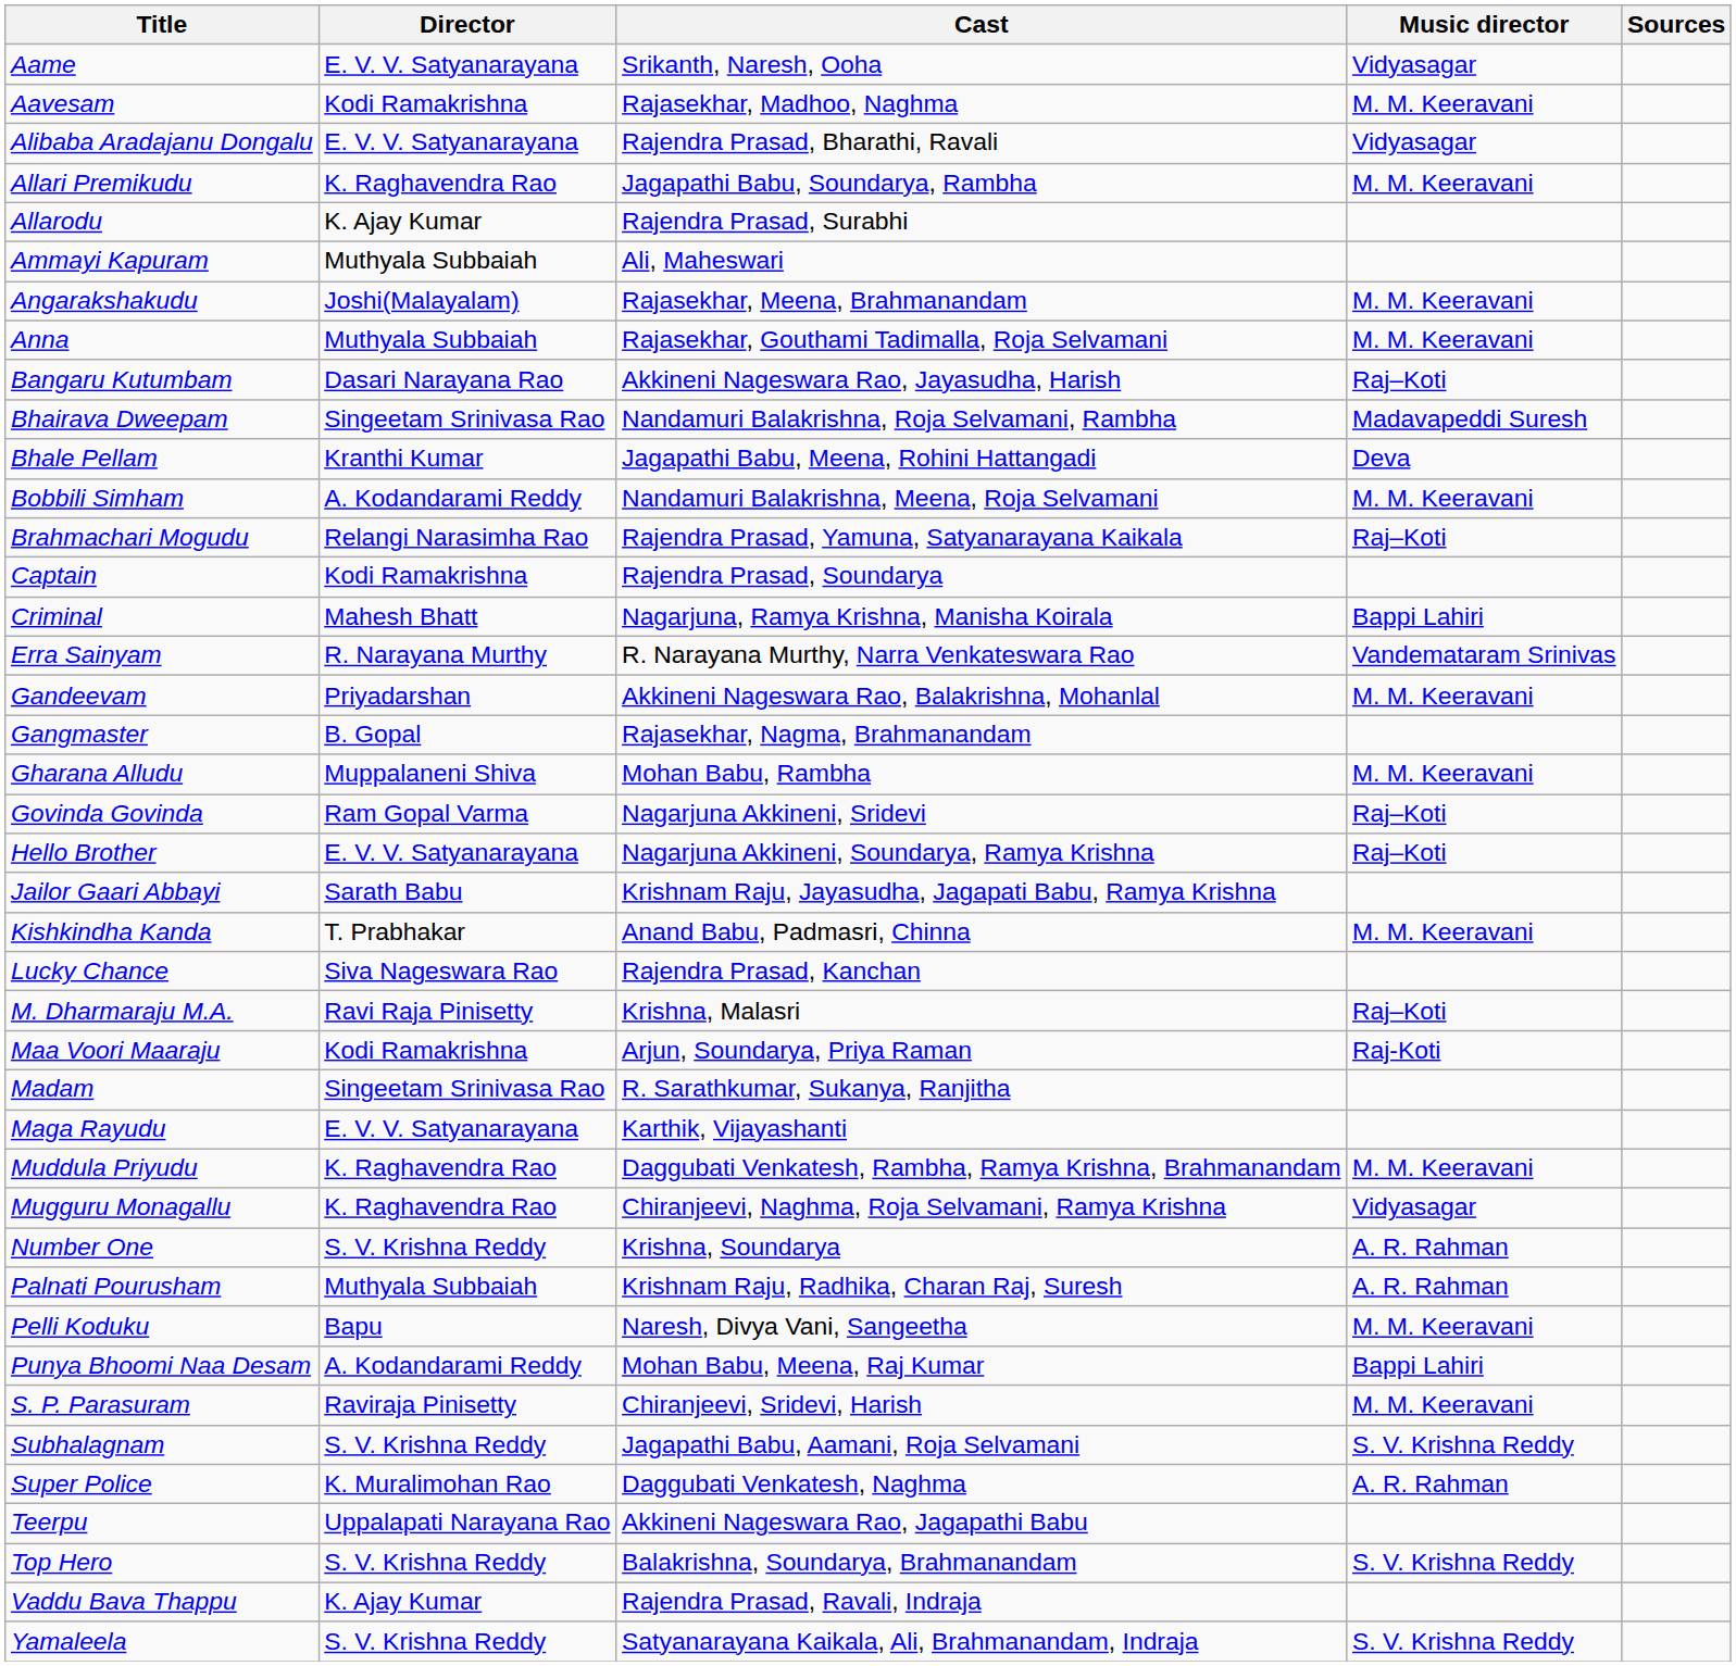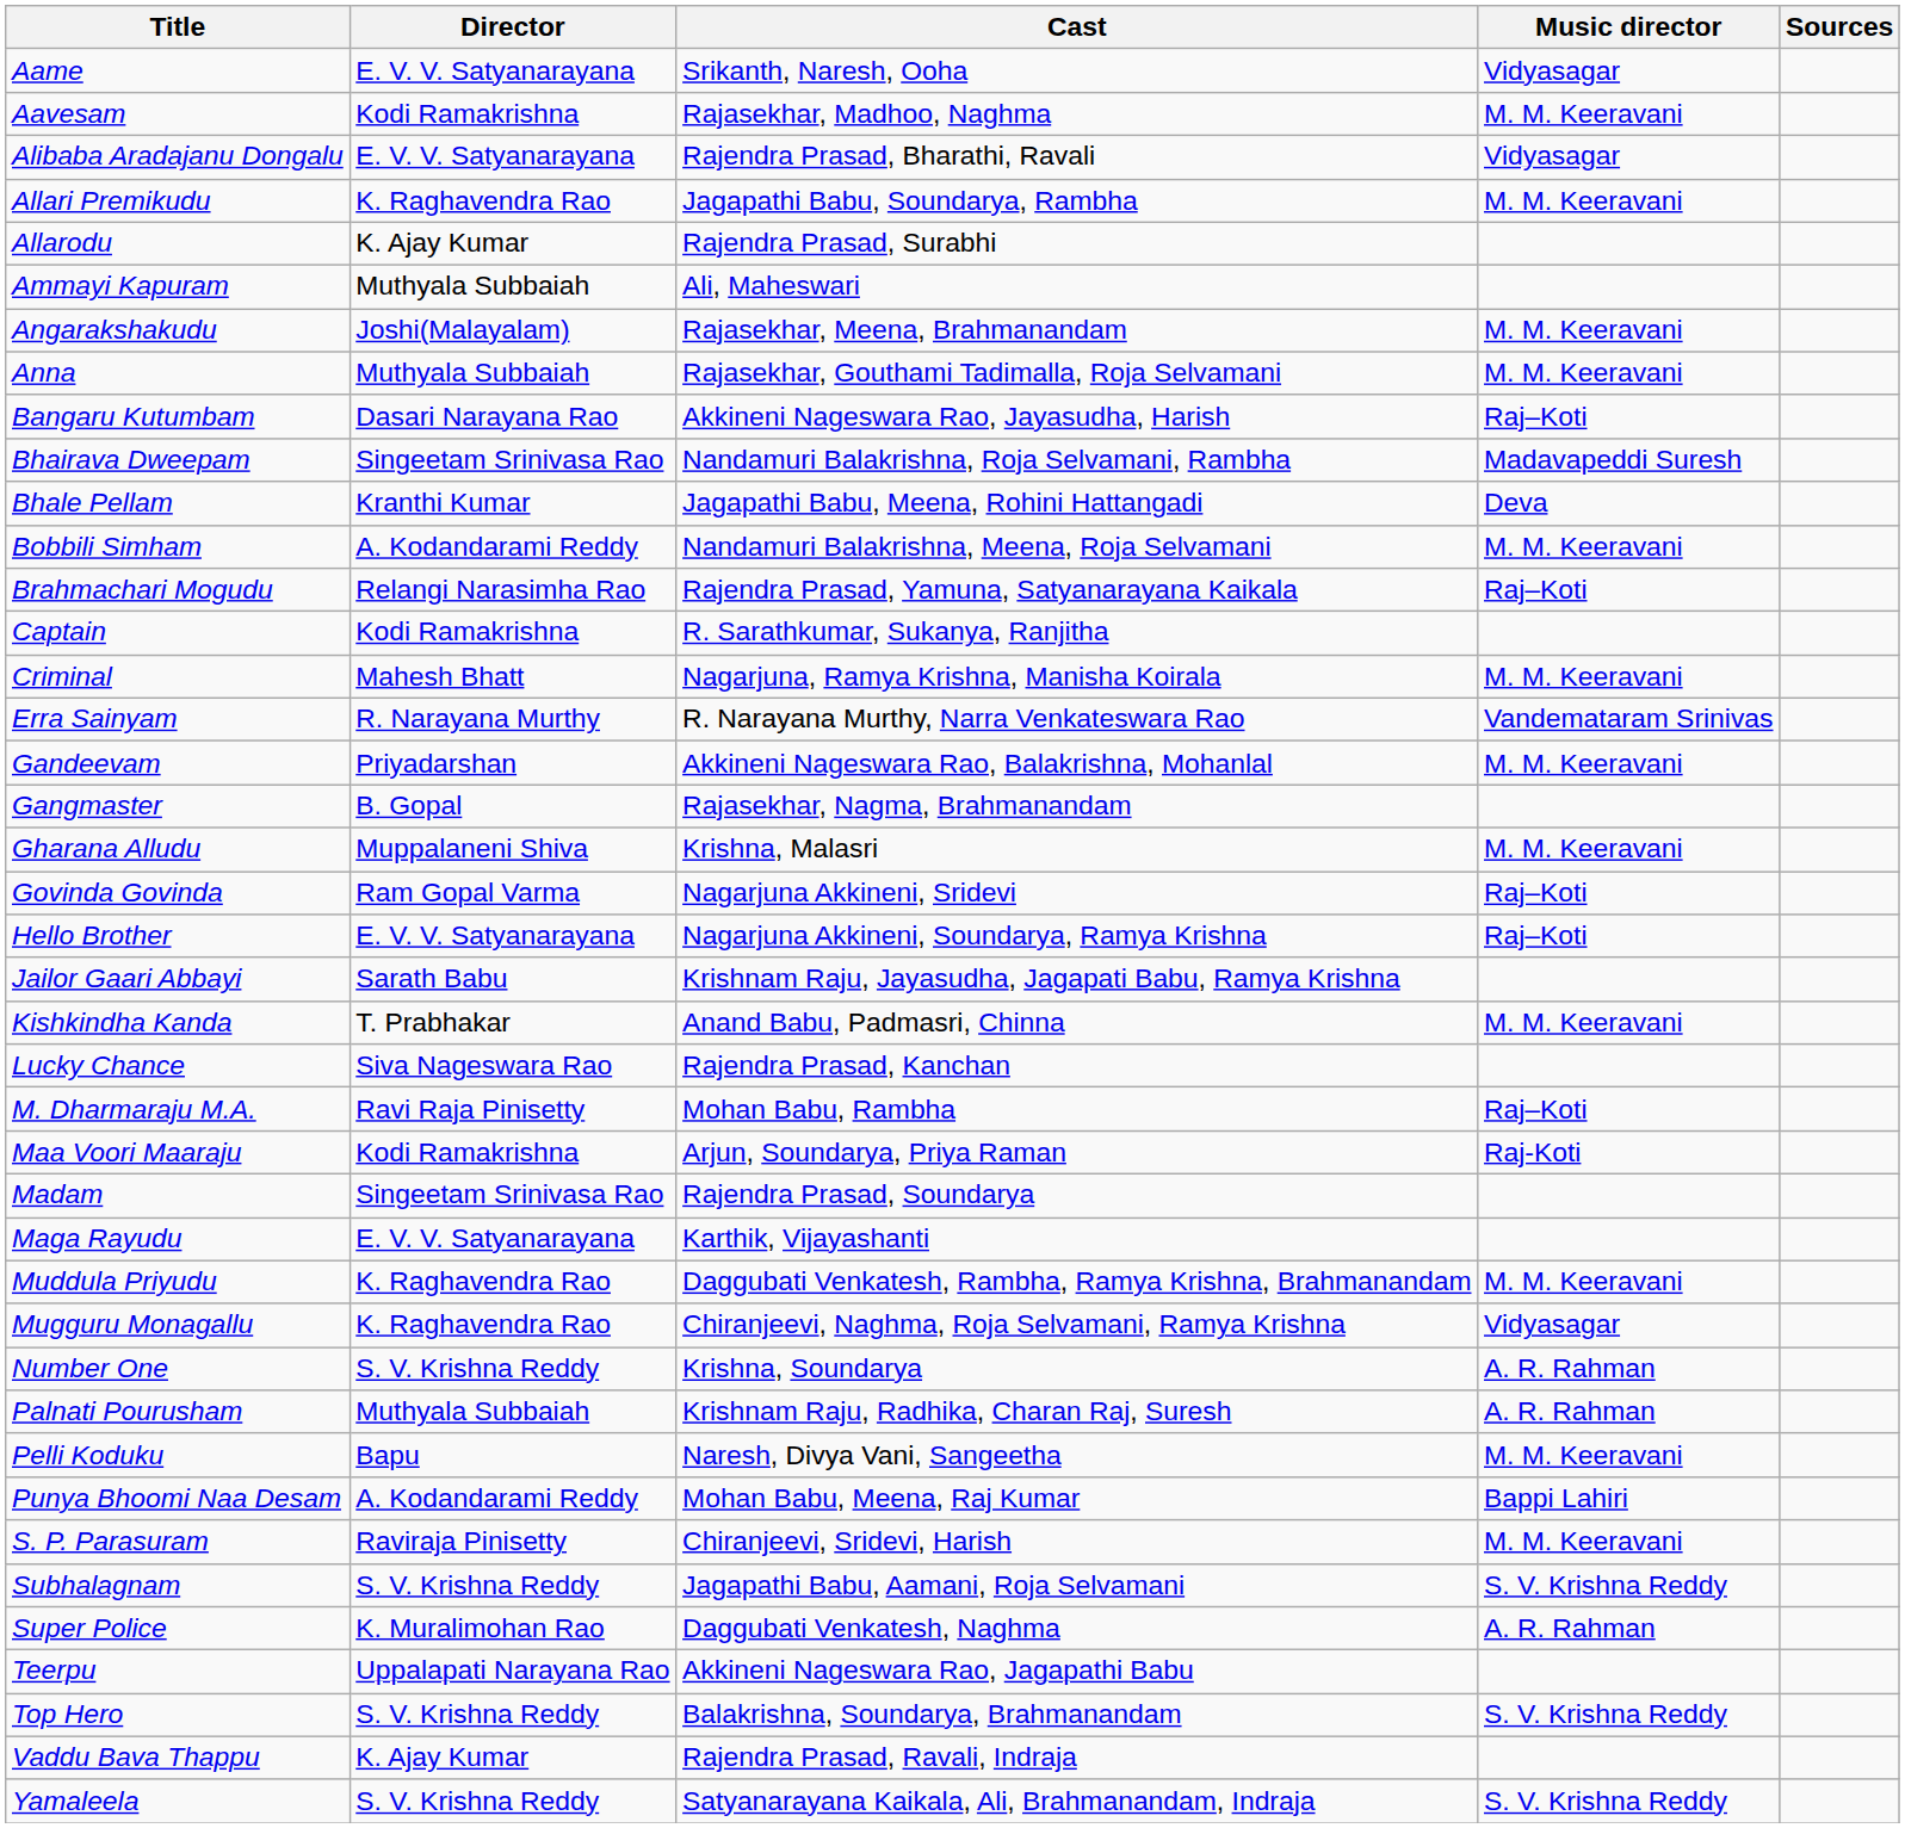 <table class="wikitable">
 <tr>
 <th>Title</th>
 <th>Director</th>
 <th>Cast</th>
 <th>Music director</th>
 <th>Sources</th>
 </tr>
 <tr>
 <td><em><a href='#'>Aame</a></em></td>
 <td><a href='#'>E. V. V. Satyanarayana</a></td>
 <td><a href='#'>Srikanth</a>, <a href='#'>Naresh</a>, <a href='#'>Ooha</a></td>
 <td><a href='#'>Vidyasagar</a></td>
 <td></td>
 </tr>
 <tr>
 <td><em><a href='#'>Aavesam</a></em></td>
 <td><a href='#'>Kodi Ramakrishna</a></td>
 <td><a href='#'>Rajasekhar</a>, <a href='#'>Madhoo</a>, <a href='#'>Naghma</a></td>
 <td><a href='#'>M. M. Keeravani</a></td>
 <td></td>
 </tr>
 <tr>
 <td><em><a href='#'>Alibaba Aradajanu Dongalu</a></em></td>
 <td><a href='#'>E. V. V. Satyanarayana</a></td>
 <td><a href='#'>Rajendra Prasad</a>, Bharathi, Ravali</td>
 <td><a href='#'>Vidyasagar</a></td>
 <td></td>
 </tr>
 <tr>
 <td><em><a href='#'>Allari Premikudu</a></em></td>
 <td><a href='#'>K. Raghavendra Rao</a></td>
 <td><a href='#'>Jagapathi Babu</a>, <a href='#'>Soundarya</a>, <a href='#'>Rambha</a></td>
 <td><a href='#'>M. M. Keeravani</a></td>
 <td></td>
 </tr>
 <tr>
 <td><em><a href='#'>Allarodu</a></em></td>
 <td>K. Ajay Kumar</td>
 <td><a href='#'>Rajendra Prasad</a>, Surabhi</td>
 <td></td>
 <td></td>
 </tr>
 <tr>
 <td><em><a href='#'>Ammayi Kapuram</a></em></td>
 <td>Muthyala Subbaiah</td>
 <td><a href='#'>Ali</a>, <a href='#'>Maheswari</a></td>
 <td></td>
 <td></td>
 </tr>
 <tr>
 <td><em><a href='#'>Angarakshakudu</a></em></td>
 <td><a href='#'>Joshi(Malayalam)</a></td>
 <td><a href='#'>Rajasekhar</a>, <a href='#'>Meena</a>, <a href='#'>Brahmanandam</a></td>
 <td><a href='#'>M. M. Keeravani</a></td>
 <td></td>
 </tr>
 <tr>
 <td><em><a href='#'>Anna</a></em></td>
 <td><a href='#'>Muthyala Subbaiah</a></td>
 <td><a href='#'>Rajasekhar</a>, <a href='#'>Gouthami Tadimalla</a>, <a href='#'>Roja Selvamani</a></td>
 <td><a href='#'>M. M. Keeravani</a></td>
 <td></td>
 </tr>
 <tr>
 <td><em><a href='#'>Bangaru Kutumbam</a></em></td>
 <td><a href='#'>Dasari Narayana Rao</a></td>
 <td><a href='#'>Akkineni Nageswara Rao</a>, <a href='#'>Jayasudha</a>, <a href='#'>Harish</a></td>
 <td><a href='#'>Raj–Koti</a></td>
 <td></td>
 </tr>
 <tr>
 <td><em><a href='#'>Bhairava Dweepam</a></em></td>
 <td><a href='#'>Singeetam Srinivasa Rao</a></td>
 <td><a href='#'>Nandamuri Balakrishna</a>, <a href='#'>Roja Selvamani</a>, <a href='#'>Rambha</a></td>
 <td><a href='#'>Madavapeddi Suresh</a></td>
 <td></td>
 </tr>
 <tr>
 <td><em><a href='#'>Bhale Pellam</a></em></td>
 <td><a href='#'>Kranthi Kumar</a></td>
 <td><a href='#'>Jagapathi Babu</a>, <a href='#'>Meena</a>, <a href='#'>Rohini Hattangadi</a></td>
 <td><a href='#'>Deva</a></td>
 <td></td>
 </tr>
 <tr>
 <td><em><a href='#'>Bobbili Simham</a></em></td>
 <td><a href='#'>A. Kodandarami Reddy</a></td>
 <td><a href='#'>Nandamuri Balakrishna</a>, <a href='#'>Meena</a>, <a href='#'>Roja Selvamani</a></td>
 <td><a href='#'>M. M. Keeravani</a></td>
 <td></td>
 </tr>
 <tr>
 <td><em><a href='#'>Brahmachari Mogudu</a></em></td>
 <td><a href='#'>Relangi Narasimha Rao</a></td>
 <td><a href='#'>Rajendra Prasad</a>, <a href='#'>Yamuna</a>, <a href='#'>Satyanarayana Kaikala</a></td>
 <td><a href='#'>Raj–Koti</a></td>
 <td></td>
 </tr>
 <tr>
 <td><em><a href='#'>Captain</a></em></td>
 <td><a href='#'>Kodi Ramakrishna</a></td>
-<td><a href='#'>Rajendra Prasad</a>, <a href='#'>Soundarya</a></td>
+<td><a href='#'>R. Sarathkumar</a>, <a href='#'>Sukanya</a>, <a href='#'>Ranjitha</a></td>
 <td></td>
 <td></td>
 </tr>
 <tr>
 <td><em><a href='#'>Criminal</a></em></td>
 <td><a href='#'>Mahesh Bhatt</a></td>
 <td><a href='#'>Nagarjuna</a>, <a href='#'>Ramya Krishna</a>, <a href='#'>Manisha Koirala</a></td>
-<td><a href='#'>Bappi Lahiri</a></td>
+<td><a href='#'>M. M. Keeravani</a></td>
 <td></td>
 </tr>
 <tr>
 <td><em><a href='#'>Erra Sainyam</a></em></td>
 <td><a href='#'>R. Narayana Murthy</a></td>
 <td>R. Narayana Murthy, <a href='#'>Narra Venkateswara Rao</a></td>
 <td><a href='#'>Vandemataram Srinivas</a></td>
 <td></td>
 </tr>
 <tr>
 <td><em><a href='#'>Gandeevam</a></em></td>
 <td><a href='#'>Priyadarshan</a></td>
 <td><a href='#'>Akkineni Nageswara Rao</a>, <a href='#'>Balakrishna</a>, <a href='#'>Mohanlal</a></td>
 <td><a href='#'>M. M. Keeravani</a></td>
 <td></td>
 </tr>
 <tr>
 <td><em><a href='#'>Gangmaster</a></em></td>
 <td><a href='#'>B. Gopal</a></td>
 <td><a href='#'>Rajasekhar</a>, <a href='#'>Nagma</a>, <a href='#'>Brahmanandam</a></td>
 <td></td>
 <td></td>
 </tr>
 <tr>
 <td><em><a href='#'>Gharana Alludu</a></em></td>
 <td><a href='#'>Muppalaneni Shiva</a></td>
-<td><a href='#'>Mohan Babu</a>, <a href='#'>Rambha</a></td>
+<td><a href='#'>Krishna</a>, Malasri</td>
 <td><a href='#'>M. M. Keeravani</a></td>
 <td></td>
 </tr>
 <tr>
 <td><em><a href='#'>Govinda Govinda</a></em></td>
 <td><a href='#'>Ram Gopal Varma</a></td>
 <td><a href='#'>Nagarjuna Akkineni</a>, <a href='#'>Sridevi</a></td>
 <td><a href='#'>Raj–Koti</a></td>
 <td></td>
 </tr>
 <tr>
 <td><em><a href='#'>Hello Brother</a></em></td>
 <td><a href='#'>E. V. V. Satyanarayana</a></td>
 <td><a href='#'>Nagarjuna Akkineni</a>, <a href='#'>Soundarya</a>, <a href='#'>Ramya Krishna</a></td>
 <td><a href='#'>Raj–Koti</a></td>
 <td></td>
 </tr>
 <tr>
 <td><em><a href='#'>Jailor Gaari Abbayi</a></em></td>
 <td><a href='#'>Sarath Babu</a></td>
 <td><a href='#'>Krishnam Raju</a>, <a href='#'>Jayasudha</a>, <a href='#'>Jagapati Babu</a>, <a href='#'>Ramya Krishna</a></td>
 <td></td>
 <td></td>
 </tr>
 <tr>
 <td><a href='#'><em>Kishkindha Kanda</em></a></td>
 <td>T. Prabhakar</td>
 <td><a href='#'>Anand Babu</a>, Padmasri, <a href='#'>Chinna</a></td>
 <td><a href='#'>M. M. Keeravani</a></td>
 <td></td>
 </tr>
 <tr>
 <td><em><a href='#'>Lucky Chance</a></em></td>
 <td><a href='#'>Siva Nageswara Rao</a></td>
 <td><a href='#'>Rajendra Prasad</a>, <a href='#'>Kanchan</a></td>
 <td></td>
 <td></td>
 </tr>
 <tr>
 <td><em><a href='#'>M. Dharmaraju M.A.</a></em></td>
 <td><a href='#'>Ravi Raja Pinisetty</a></td>
-<td><a href='#'>Krishna</a>, Malasri</td>
+<td><a href='#'>Mohan Babu</a>, <a href='#'>Rambha</a></td>
 <td><a href='#'>Raj–Koti</a></td>
 <td></td>
 </tr>
 <tr>
 <td><em><a href='#'>Maa Voori Maaraju</a></em></td>
 <td><a href='#'>Kodi Ramakrishna</a></td>
 <td><a href='#'>Arjun</a>, <a href='#'>Soundarya</a>, <a href='#'>Priya Raman</a></td>
 <td><a href='#'>Raj-Koti</a></td>
 </tr>
 <tr>
 <td><em><a href='#'>Madam</a></em></td>
 <td><a href='#'>Singeetam Srinivasa Rao</a></td>
-<td><a href='#'>R. Sarathkumar</a>, <a href='#'>Sukanya</a>, <a href='#'>Ranjitha</a></td>
+<td><a href='#'>Rajendra Prasad</a>, <a href='#'>Soundarya</a></td>
 <td></td>
 <td></td>
 </tr>
 <tr>
 <td><em><a href='#'>Maga Rayudu</a></em></td>
 <td><a href='#'>E. V. V. Satyanarayana</a></td>
 <td><a href='#'>Karthik</a>, <a href='#'>Vijayashanti</a></td>
 <td></td>
 <td></td>
 </tr>
 <tr>
 <td><em><a href='#'>Muddula Priyudu</a></em></td>
 <td><a href='#'>K. Raghavendra Rao</a></td>
 <td><a href='#'>Daggubati Venkatesh</a>, <a href='#'>Rambha</a>, <a href='#'>Ramya Krishna</a>, <a href='#'>Brahmanandam</a></td>
 <td><a href='#'>M. M. Keeravani</a></td>
 <td></td>
 </tr>
 <tr>
 <td><em><a href='#'>Mugguru Monagallu</a></em></td>
 <td><a href='#'>K. Raghavendra Rao</a></td>
 <td><a href='#'>Chiranjeevi</a>, <a href='#'>Naghma</a>, <a href='#'>Roja Selvamani</a>, <a href='#'>Ramya Krishna</a></td>
 <td><a href='#'>Vidyasagar</a></td>
 <td></td>
 </tr>
 <tr>
 <td><em><a href='#'>Number One</a></em></td>
 <td><a href='#'>S. V. Krishna Reddy</a></td>
 <td><a href='#'>Krishna</a>, <a href='#'>Soundarya</a></td>
 <td><a href='#'>A. R. Rahman</a></td>
 <td></td>
 </tr>
 <tr>
 <td><em><a href='#'>Palnati Pourusham</a></em></td>
 <td><a href='#'>Muthyala Subbaiah</a></td>
 <td><a href='#'>Krishnam Raju</a>, <a href='#'>Radhika</a>, <a href='#'>Charan Raj</a>, <a href='#'>Suresh</a></td>
 <td><a href='#'>A. R. Rahman</a></td>
 <td></td>
 </tr>
 <tr>
 <td><em><a href='#'>Pelli Koduku</a></em></td>
 <td><a href='#'>Bapu</a></td>
 <td><a href='#'>Naresh</a>, Divya Vani, <a href='#'>Sangeetha</a></td>
 <td><a href='#'>M. M. Keeravani</a></td>
 <td></td>
 </tr>
 <tr>
 <td><em><a href='#'>Punya Bhoomi Naa Desam</a></em></td>
 <td><a href='#'>A. Kodandarami Reddy</a></td>
 <td><a href='#'>Mohan Babu</a>, <a href='#'>Meena</a>, <a href='#'>Raj Kumar</a></td>
 <td><a href='#'>Bappi Lahiri</a></td>
 <td></td>
 </tr>
 <tr>
 <td><em><a href='#'>S. P. Parasuram</a></em></td>
 <td><a href='#'>Raviraja Pinisetty</a></td>
 <td><a href='#'>Chiranjeevi</a>, <a href='#'>Sridevi</a>, <a href='#'>Harish</a></td>
 <td><a href='#'>M. M. Keeravani</a></td>
 <td></td>
 </tr>
 <tr>
 <td><em><a href='#'>Subhalagnam</a></em></td>
 <td><a href='#'>S. V. Krishna Reddy</a></td>
 <td><a href='#'>Jagapathi Babu</a>, <a href='#'>Aamani</a>, <a href='#'>Roja Selvamani</a></td>
 <td><a href='#'>S. V. Krishna Reddy</a></td>
 <td></td>
 </tr>
 <tr>
 <td><em><a href='#'>Super Police</a></em></td>
 <td><a href='#'>K. Muralimohan Rao</a></td>
 <td><a href='#'>Daggubati Venkatesh</a>, <a href='#'>Naghma</a></td>
 <td><a href='#'>A. R. Rahman</a></td>
 <td></td>
 </tr>
 <tr>
 <td><em><a href='#'>Teerpu</a></em></td>
 <td><a href='#'>Uppalapati Narayana Rao</a></td>
 <td><a href='#'>Akkineni Nageswara Rao</a>, <a href='#'>Jagapathi Babu</a></td>
 <td></td>
 <td></td>
 </tr>
 <tr>
 <td><em><a href='#'>Top Hero</a></em></td>
 <td><a href='#'>S. V. Krishna Reddy</a></td>
 <td><a href='#'>Balakrishna</a>, <a href='#'>Soundarya</a>, <a href='#'>Brahmanandam</a></td>
 <td><a href='#'>S. V. Krishna Reddy</a></td>
 <td></td>
 </tr>
 <tr>
 <td><em><a href='#'>Vaddu Bava Thappu</a></em></td>
 <td><a href='#'>K. Ajay Kumar</a></td>
 <td><a href='#'>Rajendra Prasad</a>, <a href='#'>Ravali</a>, <a href='#'>Indraja</a></td>
 <td></td>
 <td></td>
 </tr>
 <tr>
 <td><em><a href='#'>Yamaleela</a></em></td>
 <td><a href='#'>S. V. Krishna Reddy</a></td>
 <td><a href='#'>Satyanarayana Kaikala</a>, <a href='#'>Ali</a>, <a href='#'>Brahmanandam</a>, <a href='#'>Indraja</a></td>
 <td><a href='#'>S. V. Krishna Reddy</a></td>
 <td></td>
 </tr>
 </table>
